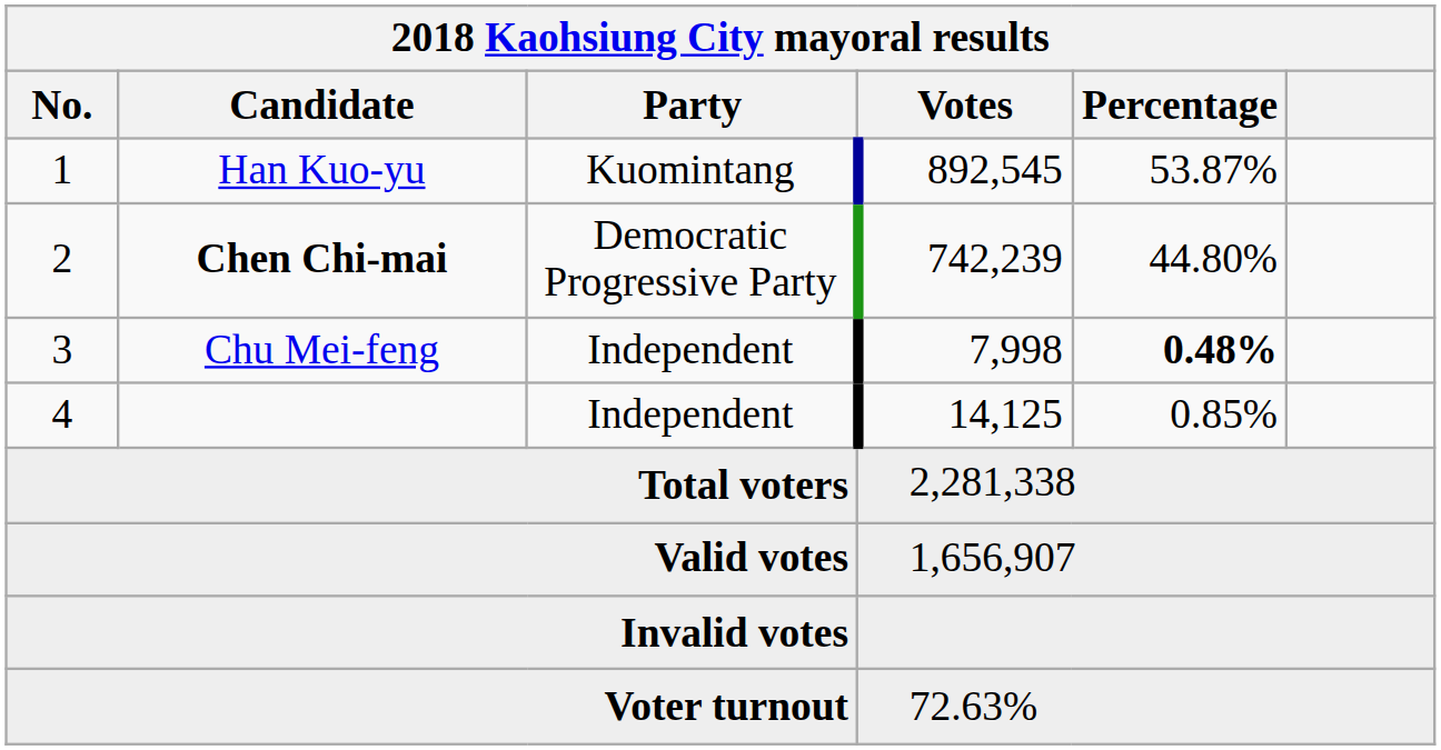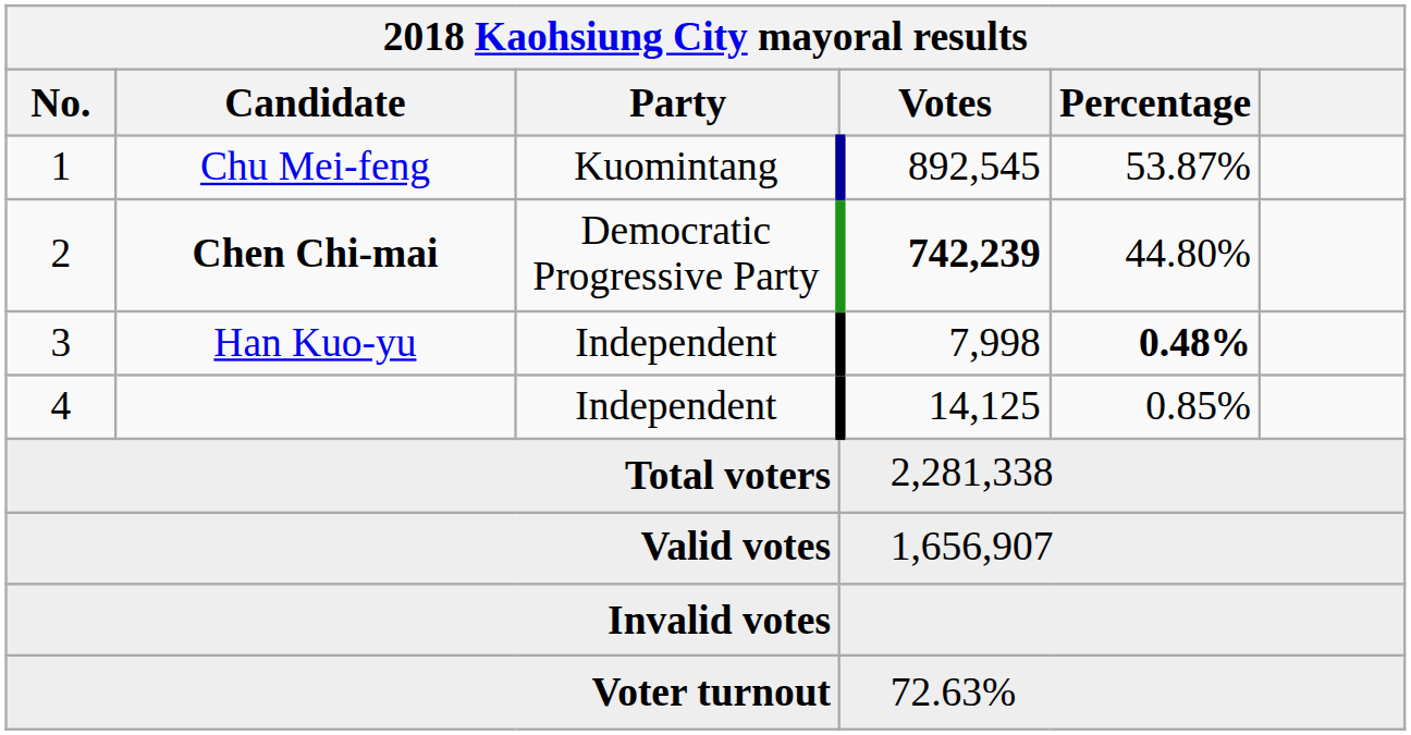 <table class="wikitable collapsible" style="text-align:center;margin:1em auto;">
 <tr>
 <th colspan="6">2018 <a href='#'>Kaohsiung City</a> mayoral results</th>
 </tr>
 <tr>
 <th width=35>No.</th>
 <th width=150>Candidate</th>
 <th width=120>Party</th>
 <th width=75>Votes</th>
 <th width=75>Percentage</th>
 <th width=49></th>
 </tr>
 <tr>
 <td>1</td>
-<td><a href='#'>Han Kuo-yu</a></td>
+<td><a href='#'>Chu Mei-feng</a></td>
 <td> Kuomintang</td>
 <td style="border-left:4px solid #000099;" align="right">892,545</td>
 <td align="right">53.87%</td>
 <td align="center"></td>
 </tr>
 <tr>
 <td>2</td>
 <td><strong>Chen Chi-mai</strong></td>
 <td>Democratic Progressive Party</td>
-<td style="border-left:4px solid #1B9413;" align="right">742,239</td>
+<td style="border-left:4px solid #1B9413;" align="right"><strong>742,239</strong></td>
 <td align="right">44.80%</td>
 <td align="center"></td>
 </tr>
 <tr>
 <td>3</td>
-<td><a href='#'>Chu Mei-feng</a></td>
+<td><a href='#'>Han Kuo-yu</a></td>
 <td> Independent</td>
 <td style="border-left:4px solid #000000;" align="right">7,998</td>
 <td align="right"><strong>0.48%</strong></td>
 <td align="center"></td>
 </tr>
 <tr>
 <td>4</td>
 <td></td>
 <td> Independent</td>
 <td style="border-left:4px solid #000000;" align="right">14,125</td>
 <td align="right">0.85%</td>
 <td align="center"></td>
 </tr>
 <tr bgcolor=EEEEEE>
 <td colspan="3" align="right"><strong>Total voters</strong></td>
 <td colspan="3" align="left">　2,281,338</td>
 </tr>
 <tr bgcolor=EEEEEE>
 <td colspan="3" align="right"><strong>Valid votes</strong></td>
 <td colspan="3" align="left">　1,656,907</td>
 </tr>
 <tr bgcolor=EEEEEE>
 <td colspan="3" align="right"><strong>Invalid votes</strong></td>
 <td colspan="3" align="left">　</td>
 </tr>
 <tr bgcolor=EEEEEE>
 <td colspan="3" align="right"><strong>Voter turnout</strong></td>
 <td colspan="3" align="left">　72.63%</td>
 </tr>
 </table>
